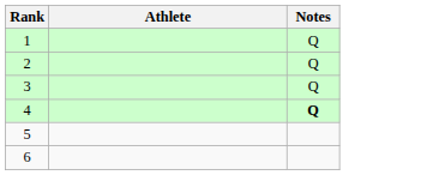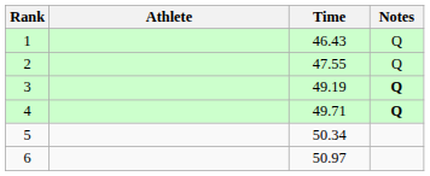 <table class="wikitable" style="text-align:center">
 <tr>
 <th width=40>Rank</th>
 <th width=250>Athlete</th>
+<th width=80>Time</th>
 <th width=50>Notes</th>
 </tr>
 <tr bgcolor=ccffcc>
 <td>1</td>
 <td align=left></td>
+<td>46.43</td>
 <td>Q</td>
 </tr>
 <tr bgcolor=ccffcc>
 <td>2</td>
 <td align=left></td>
+<td>47.55</td>
 <td>Q</td>
 </tr>
 <tr bgcolor=ccffcc>
 <td>3</td>
 <td align=left></td>
-<td>Q</td>
+<td>49.19</td>
+<td><strong>Q</strong></td>
 </tr>
 <tr bgcolor=ccffcc>
 <td>4</td>
 <td align=left></td>
+<td>49.71</td>
 <td><strong>Q</strong></td>
 </tr>
 <tr>
 <td>5</td>
 <td align=left></td>
+<td>50.34</td>
 <td></td>
 </tr>
 <tr>
 <td>6</td>
 <td align=left></td>
+<td>50.97</td>
 <td></td>
 </tr>
 </table>
